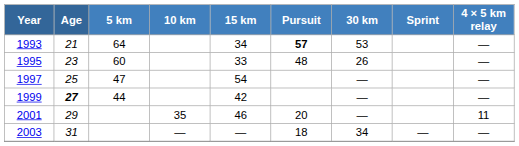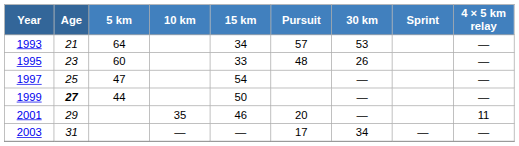 <table class="wikitable" style="font-size:95%; text-align:center; border:grey solid 1px; border-collapse:collapse; background:#ffffff;">
 <tr>
 <th style="background-color:#369; color:white; width:60px;"> Year </th>
 <th style="background-color:#369; color:white; width:40px;"> Age </th>
 <th style="background-color:#4180be; color:white; width:75px;"> 5 km </th>
 <th style="background-color:#4180be; color:white; width:75px;"> 10 km </th>
 <th style="background-color:#4180be; color:white; width:75px;"> 15 km </th>
 <th style="background-color:#4180be; color:white; width:75px;"> Pursuit </th>
 <th style="background-color:#4180be; color:white; width:75px;"> 30 km </th>
 <th style="background-color:#4180be; color:white; width:75px;"> Sprint </th>
 <th style="background-color:#4180be; color:white; width:75px;"> 4 × 5 km <br> relay </th>
 </tr>
 <tr>
 <td><a href='#'>1993</a></td>
 <td><em>21</em></td>
 <td>64</td>
 <td></td>
 <td>34</td>
-<td><strong>57</strong></td>
+<td>57</td>
 <td>53</td>
 <td></td>
 <td>—</td>
 </tr>
 <tr>
 <td><a href='#'>1995</a></td>
 <td><em>23</em></td>
 <td>60</td>
 <td></td>
 <td>33</td>
 <td>48</td>
 <td>26</td>
 <td></td>
 <td>—</td>
 </tr>
 <tr>
 <td><a href='#'>1997</a></td>
 <td><em>25</em></td>
 <td>47</td>
 <td></td>
 <td>54</td>
 <td></td>
 <td>—</td>
 <td></td>
 <td>—</td>
 </tr>
 <tr>
 <td><a href='#'>1999</a></td>
 <td><strong><em>27</em></strong></td>
 <td>44</td>
 <td></td>
-<td>42</td>
+<td>50</td>
 <td></td>
 <td>—</td>
 <td></td>
 <td>—</td>
 </tr>
 <tr>
 <td><a href='#'>2001</a></td>
 <td><em>29</em></td>
 <td></td>
 <td>35</td>
 <td>46</td>
 <td>20</td>
 <td>—</td>
 <td></td>
 <td>11</td>
 </tr>
 <tr>
 <td><a href='#'>2003</a></td>
 <td><em>31</em></td>
 <td></td>
 <td>—</td>
 <td>—</td>
-<td>18</td>
+<td>17</td>
 <td>34</td>
 <td>—</td>
 <td>—</td>
 </tr>
 <tr>
 </tr>
 </table>
